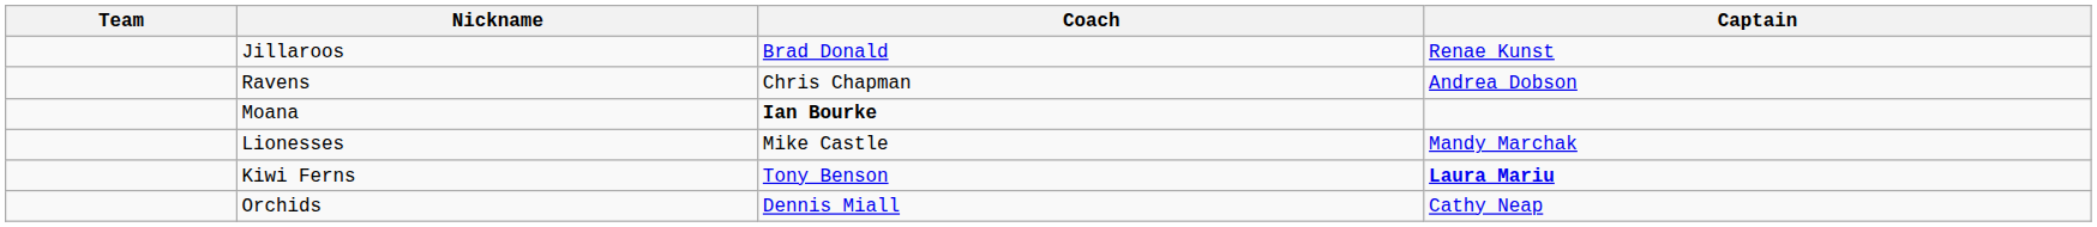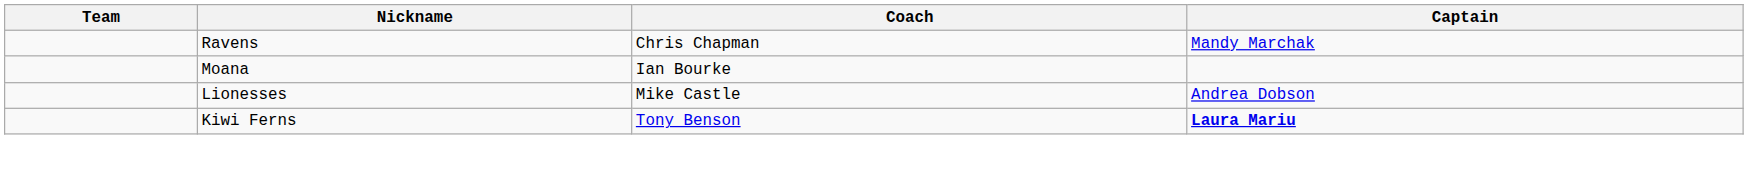 <table class="wikitable sortable" style="width:90%;">
 <tr>
 <th>Team</th>
 <th>Nickname</th>
 <th>Coach</th>
 <th>Captain</th>
 </tr>
 <tr>
 <td> </td>
-<td>Jillaroos</td>
-<td><a href='#'>Brad Donald</a></td>
-<td><a href='#'>Renae Kunst</a></td>
-</tr>
-<tr>
-<td> </td>
 <td>Ravens</td>
 <td>Chris Chapman</td>
-<td><a href='#'>Andrea Dobson</a></td>
+<td><a href='#'>Mandy Marchak</a></td>
 </tr>
 <tr>
 <td> </td>
 <td>Moana</td>
-<td><strong>Ian Bourke</strong></td>
+<td>Ian Bourke</td>
 <td></td>
 </tr>
 <tr>
 <td> </td>
 <td>Lionesses</td>
 <td>Mike Castle</td>
-<td><a href='#'>Mandy Marchak</a></td>
+<td><a href='#'>Andrea Dobson</a></td>
 </tr>
 <tr>
 <td> </td>
 <td>Kiwi Ferns</td>
 <td><a href='#'>Tony Benson</a></td>
 <td><strong><a href='#'>Laura Mariu</a></strong></td>
 </tr>
-<tr>
-<td> </td>
-<td>Orchids</td>
-<td><a href='#'>Dennis Miall</a></td>
-<td><a href='#'>Cathy Neap</a></td>
-</tr>
 </table>
